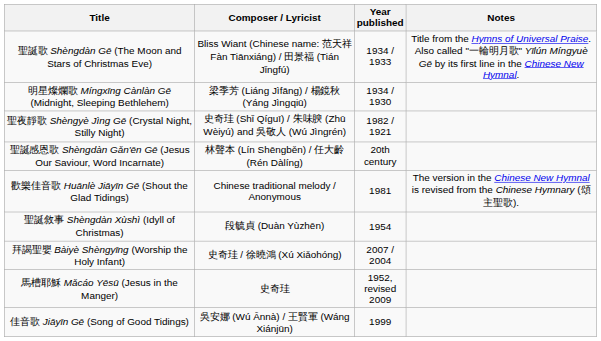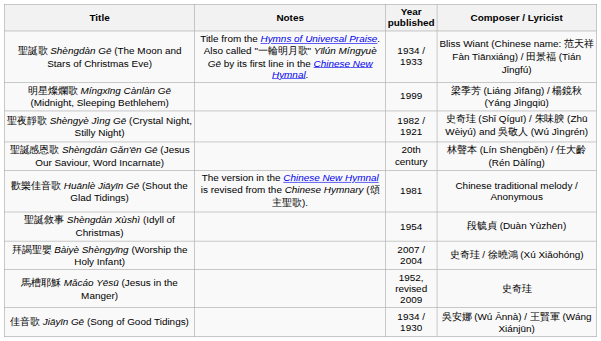 <table class="wikitable" style="text-align:center;">
 <tr>
 <th width="300">Title</th>
+<th width="300">Notes</th>
+<th width="20">Year published</th>
 <th width="250">Composer / Lyricist</th>
-<th width="20">Year published</th>
-<th width="300">Notes</th>
 </tr>
 <tr>
 <td>聖誕歌 <em>Shèngdàn Gē</em> (The Moon and Stars of Christmas Eve)</td>
+<td>Title from the <em><a href='#'>Hymns of Universal Praise</a></em>. Also called "一輪明月歌" <em>Yīlún Míngyuè Gē</em> by its first line in the <em><a href='#'>Chinese New Hymnal</a></em>.</td>
+<td>1934 / 1933</td>
 <td>Bliss Wiant (Chinese name: 范天祥 Fàn Tiānxiáng) / 田景福 (Tián Jǐngfú)</td>
-<td>1934 / 1933</td>
-<td>Title from the <em><a href='#'>Hymns of Universal Praise</a></em>. Also called "一輪明月歌" <em>Yīlún Míngyuè Gē</em> by its first line in the <em><a href='#'>Chinese New Hymnal</a></em>.</td>
 </tr>
 <tr>
 <td>明星燦爛歌 <em>Míngxīng Cànlàn Gē</em> (Midnight, Sleeping Bethlehem)</td>
+<td></td>
+<td>1999</td>
 <td>梁季芳 (Liáng Jìfāng) / 楊鏡秋 (Yáng Jìngqiū)</td>
-<td>1934 / 1930</td>
-<td></td>
 </tr>
 <tr>
 <td>聖夜靜歌 <em>Shèngyè Jìng Gē</em> (Crystal Night, Stilly Night)</td>
+<td></td>
+<td>1982 / 1921</td>
 <td>史奇珪 (Shǐ Qíguī) / 朱味腴 (Zhū Wèiyú) and 吳敬人 (Wú Jìngrén)</td>
-<td>1982 / 1921</td>
-<td></td>
 </tr>
 <tr>
 <td>聖誕感恩歌 <em>Shèngdàn Gǎn'ēn Gē</em> (Jesus Our Saviour, Word Incarnate)</td>
+<td></td>
+<td>20th century</td>
 <td>林聲本 (Lín Shēngběn) / 任大齡 (Rén Dàlíng)</td>
-<td>20th century</td>
-<td></td>
 </tr>
 <tr>
 <td>歡樂佳音歌 <em>Huānlè Jiāyīn Gē</em> (Shout the Glad Tidings)</td>
+<td>The version in the <em><a href='#'>Chinese New Hymnal</a></em> is revised from the <em>Chinese Hymnary</em> (頌主聖歌).</td>
+<td>1981</td>
 <td>Chinese traditional melody / Anonymous</td>
-<td>1981</td>
-<td>The version in the <em><a href='#'>Chinese New Hymnal</a></em> is revised from the <em>Chinese Hymnary</em> (頌主聖歌).</td>
 </tr>
 <tr>
 <td>聖誕敘事 <em>Shèngdàn Xùshì</em> (Idyll of Christmas)</td>
+<td></td>
+<td>1954</td>
 <td>段毓貞 (Duàn Yùzhēn)</td>
-<td>1954</td>
-<td></td>
 </tr>
 <tr>
 <td>拜謁聖嬰 <em>Bàiyè Shèngyīng</em> (Worship the Holy Infant)</td>
+<td></td>
+<td>2007 / 2004</td>
 <td>史奇珪 / 徐曉鴻 (Xú Xiǎohóng)</td>
-<td>2007 / 2004</td>
-<td></td>
 </tr>
 <tr>
 <td>馬槽耶穌 <em>Mǎcáo Yēsū</em> (Jesus in the Manger)</td>
+<td></td>
+<td>1952, revised 2009</td>
 <td>史奇珪</td>
-<td>1952, revised 2009</td>
-<td></td>
 </tr>
 <tr>
 <td>佳音歌 <em>Jiāyīn Gē</em> (Song of Good Tidings)</td>
+<td></td>
+<td>1934 / 1930</td>
 <td>吳安娜 (Wú Ānnà) / 王賢軍 (Wáng Xiánjūn)</td>
-<td>1999</td>
-<td></td>
 </tr>
 </table>
